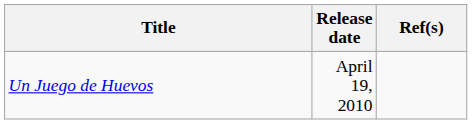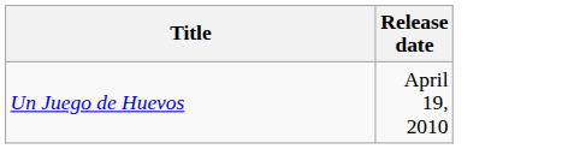 <table class="wikitable sortable" style="text-align: right;">
 <tr>
 <th width=275>Title</th>
 <th width=10>Release date</th>
-<th width=75>Ref(s)</th>
 </tr>
 <tr>
 <td align="left"><em><a href='#'>Un Juego de Huevos</a></em></td>
 <td>April 19, 2010</td>
-<td></td>
 </tr>
 </table>
